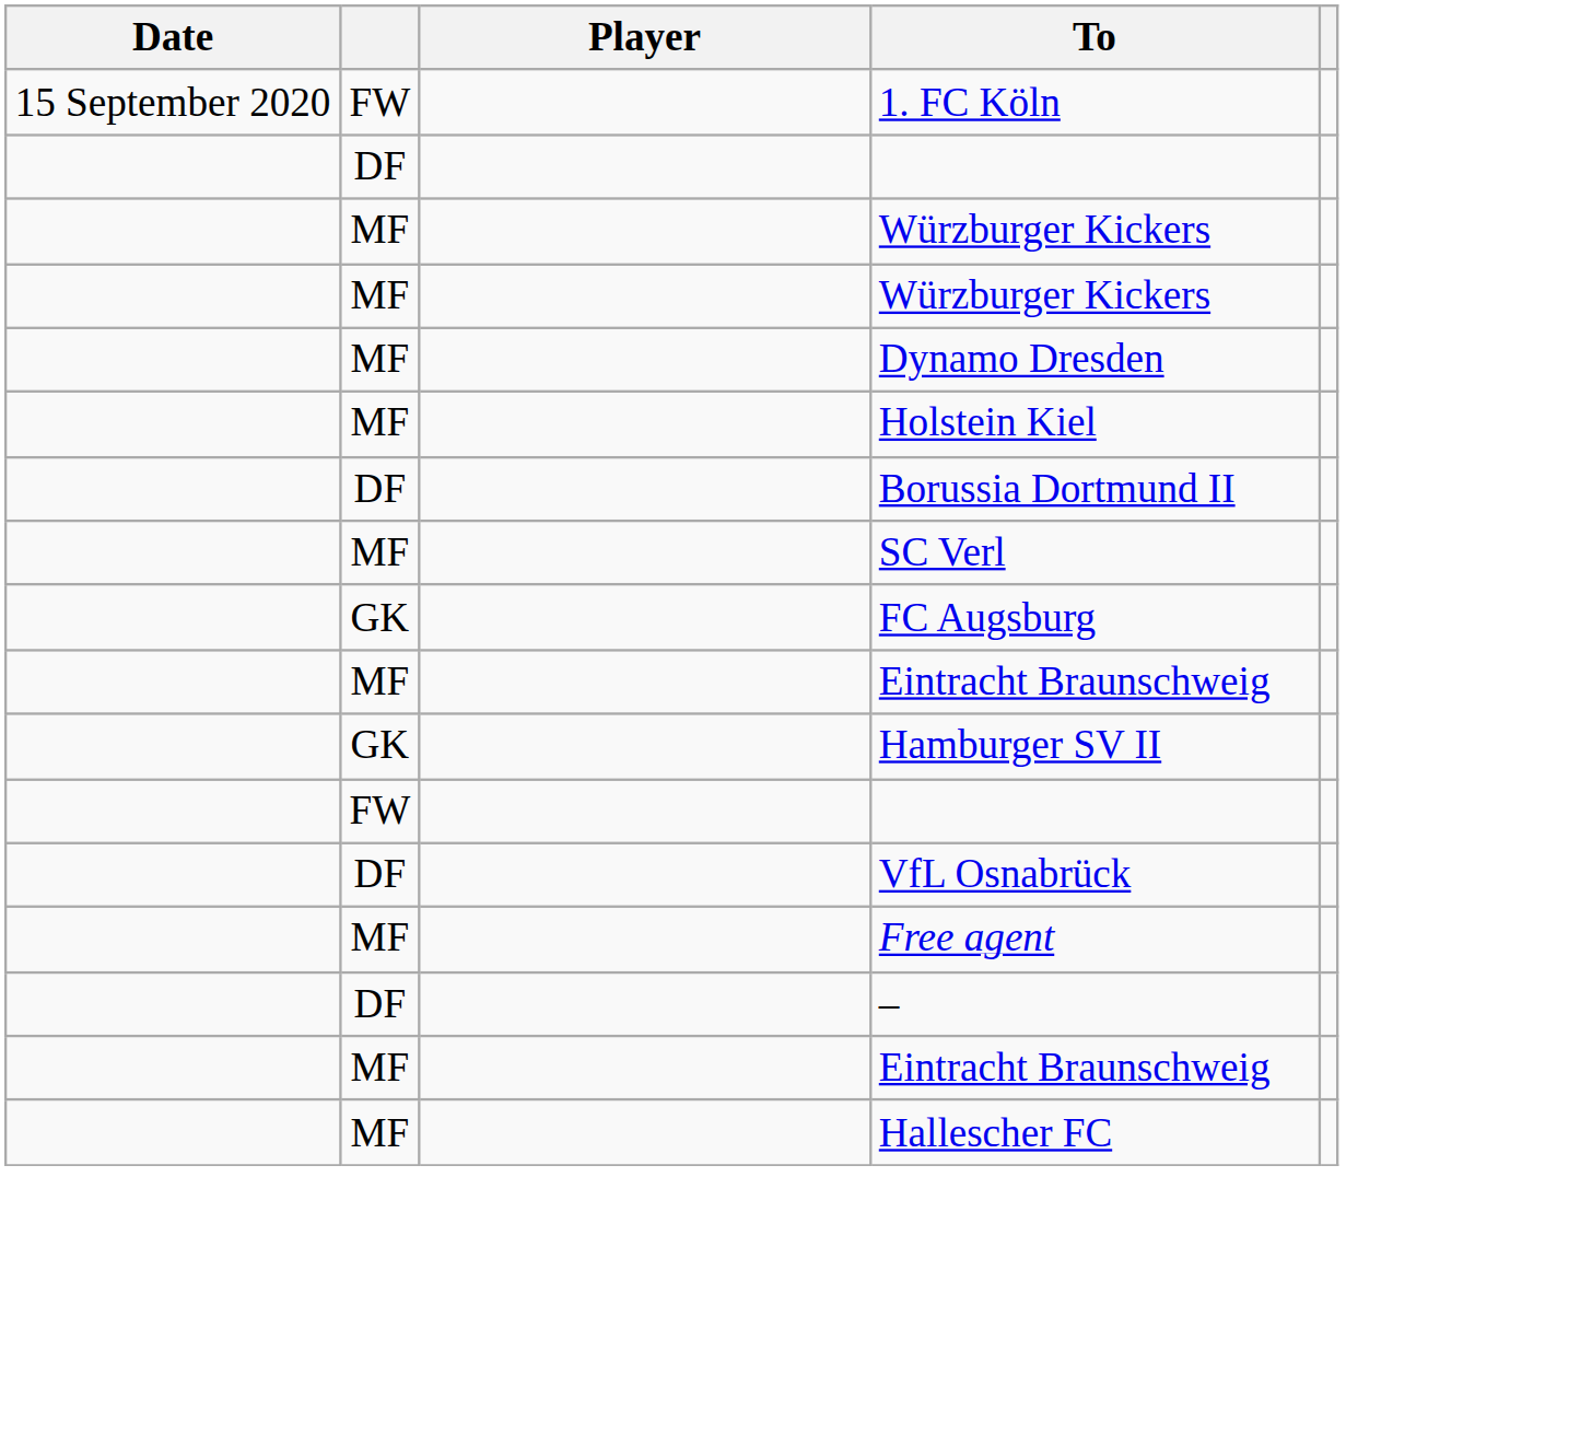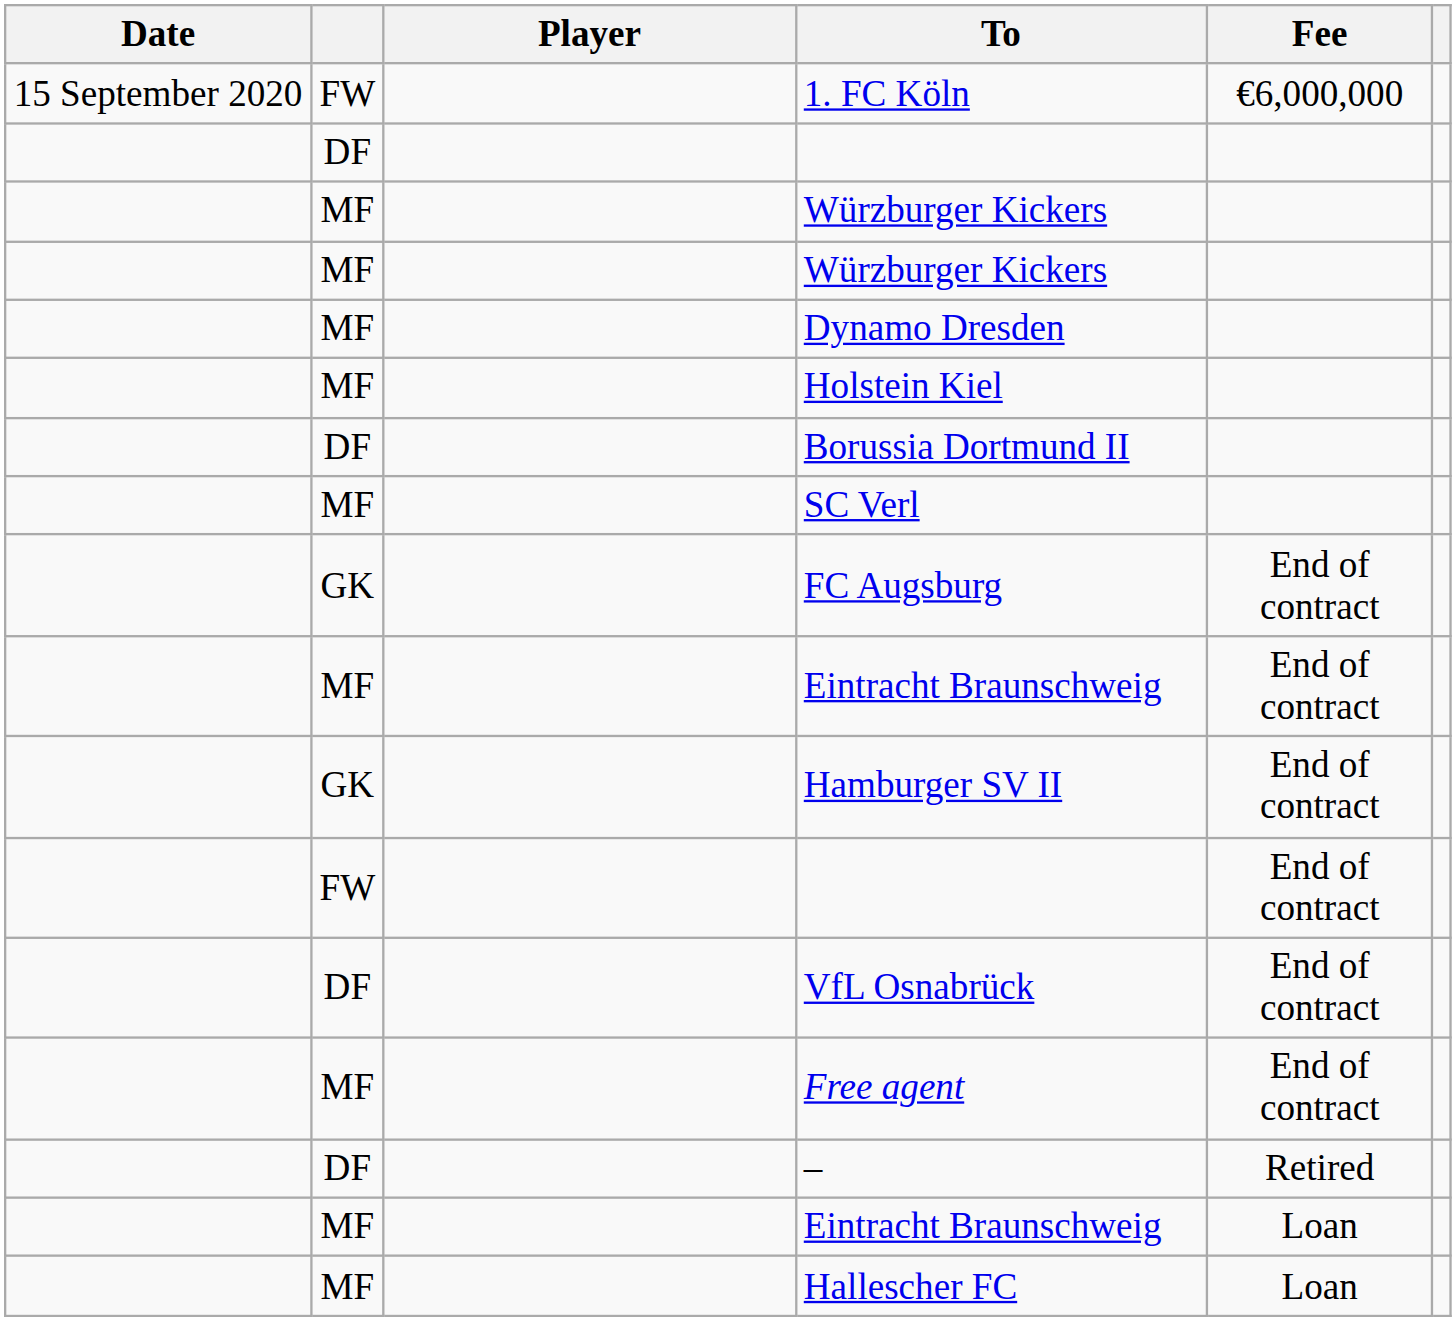 <table class="wikitable sortable nowrap" style="text-align:center;">
 <tr>
 <th>Date</th>
 <th></th>
 <th width=170>Player</th>
 <th width=170>To</th>
+<th width=90>Fee</th>
 <th class="unsortable"></th>
 </tr>
 <tr>
 <td>15 September 2020</td>
 <td>FW</td>
 <td align="left"></td>
 <td align="left"><a href='#'>1. FC Köln</a></td>
+<td>€6,000,000</td>
 <td></td>
 </tr>
 <tr>
 <td></td>
 <td>DF</td>
 <td align="left"></td>
 <td align="left"></td>
 <td></td>
-</tr>
-<tr>
-<td></td>
-<td>MF</td>
-<td align="left"></td>
-<td align="left"><a href='#'>Würzburger Kickers</a></td>
 <td></td>
 </tr>
 <tr>
 <td></td>
 <td>MF</td>
 <td align="left"></td>
 <td align="left"><a href='#'>Würzburger Kickers</a></td>
 <td></td>
+<td></td>
+</tr>
+<tr>
+<td></td>
+<td>MF</td>
+<td align="left"></td>
+<td align="left"><a href='#'>Würzburger Kickers</a></td>
+<td></td>
+<td></td>
 </tr>
 <tr>
 <td></td>
 <td>MF</td>
 <td align="left"></td>
 <td align="left"><a href='#'>Dynamo Dresden</a></td>
+<td></td>
 <td></td>
 </tr>
 <tr>
 <td></td>
 <td>MF</td>
 <td align="left"></td>
 <td align="left"><a href='#'>Holstein Kiel</a></td>
 <td></td>
+<td></td>
 </tr>
 <tr>
 <td></td>
 <td>DF</td>
 <td align="left"></td>
 <td align="left"><a href='#'>Borussia Dortmund II</a></td>
+<td></td>
 <td></td>
 </tr>
 <tr>
 <td></td>
 <td>MF</td>
 <td align="left"></td>
 <td align="left"><a href='#'>SC Verl</a></td>
 <td></td>
+<td></td>
 </tr>
 <tr>
 <td></td>
 <td>GK</td>
 <td align="left"></td>
 <td align="left"><a href='#'>FC Augsburg</a></td>
+<td>End of contract</td>
 <td></td>
 </tr>
 <tr>
 <td></td>
 <td>MF</td>
 <td align="left"></td>
 <td align="left"><a href='#'>Eintracht Braunschweig</a></td>
+<td>End of contract</td>
 <td></td>
 </tr>
 <tr>
 <td></td>
 <td>GK</td>
 <td align="left"></td>
 <td align="left"><a href='#'>Hamburger SV II</a></td>
+<td>End of contract</td>
 <td></td>
 </tr>
 <tr>
 <td></td>
 <td>FW</td>
 <td align="left"></td>
 <td align="left"></td>
+<td>End of contract</td>
 <td></td>
 </tr>
 <tr>
 <td></td>
 <td>DF</td>
 <td align="left"></td>
 <td align="left"><a href='#'>VfL Osnabrück</a></td>
+<td>End of contract</td>
 <td></td>
 </tr>
 <tr>
 <td></td>
 <td>MF</td>
 <td align="left"></td>
 <td align="left"><em><a href='#'>Free agent</a></em></td>
+<td>End of contract</td>
 <td></td>
 </tr>
 <tr>
 <td></td>
 <td>DF</td>
 <td align="left"></td>
 <td align="left">–</td>
+<td>Retired</td>
 <td></td>
 </tr>
 <tr>
 <td></td>
 <td>MF</td>
 <td align="left"></td>
 <td align="left"><a href='#'>Eintracht Braunschweig</a></td>
+<td>Loan</td>
 <td></td>
 </tr>
 <tr>
 <td></td>
 <td>MF</td>
 <td align="left"></td>
 <td align="left"><a href='#'>Hallescher FC</a></td>
+<td>Loan</td>
 <td></td>
 </tr>
 </table>
